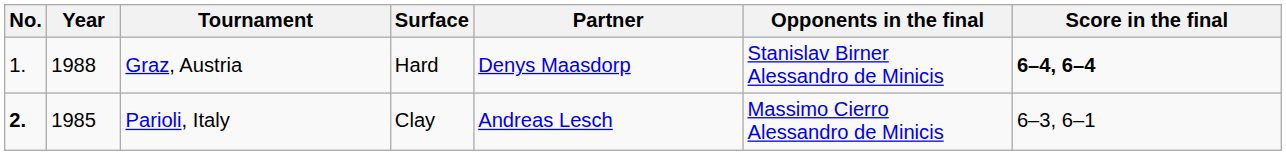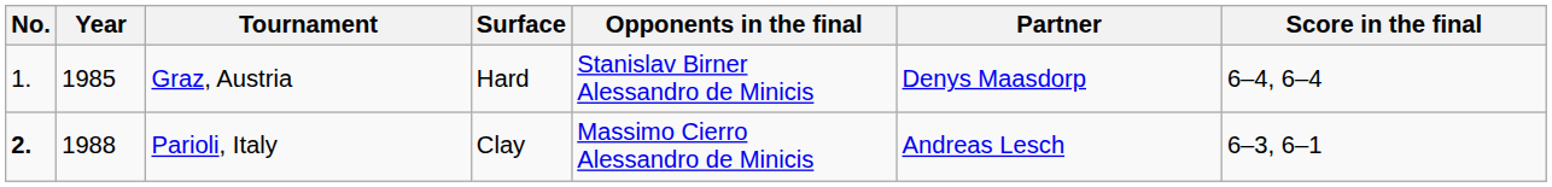 <table class="sortable wikitable" style=font-size:97%>
 <tr>
 <th width=10>No.</th>
 <th width=50>Year</th>
 <th width=200>Tournament</th>
 <th width=50>Surface</th>
+<th width=200>Opponents in the final</th>
 <th width=200>Partner</th>
-<th width=200>Opponents in the final</th>
 <th width=200>Score in the final</th>
 </tr>
 <tr>
 <td>1.</td>
-<td>1988</td>
+<td>1985</td>
 <td> <a href='#'>Graz</a>, Austria</td>
 <td>Hard</td>
+<td> <a href='#'>Stanislav Birner</a><br> <a href='#'>Alessandro de Minicis</a></td>
 <td> <a href='#'>Denys Maasdorp</a></td>
-<td> <a href='#'>Stanislav Birner</a><br> <a href='#'>Alessandro de Minicis</a></td>
-<td><strong>6–4, 6–4</strong></td>
+<td>6–4, 6–4</td>
 </tr>
 <tr>
 <td><strong>2.</strong></td>
-<td>1985</td>
+<td>1988</td>
 <td> <a href='#'>Parioli</a>, Italy</td>
 <td>Clay</td>
+<td> <a href='#'>Massimo Cierro</a><br> <a href='#'>Alessandro de Minicis</a></td>
 <td> <a href='#'>Andreas Lesch</a></td>
-<td> <a href='#'>Massimo Cierro</a><br> <a href='#'>Alessandro de Minicis</a></td>
 <td>6–3, 6–1</td>
 </tr>
 </table>
